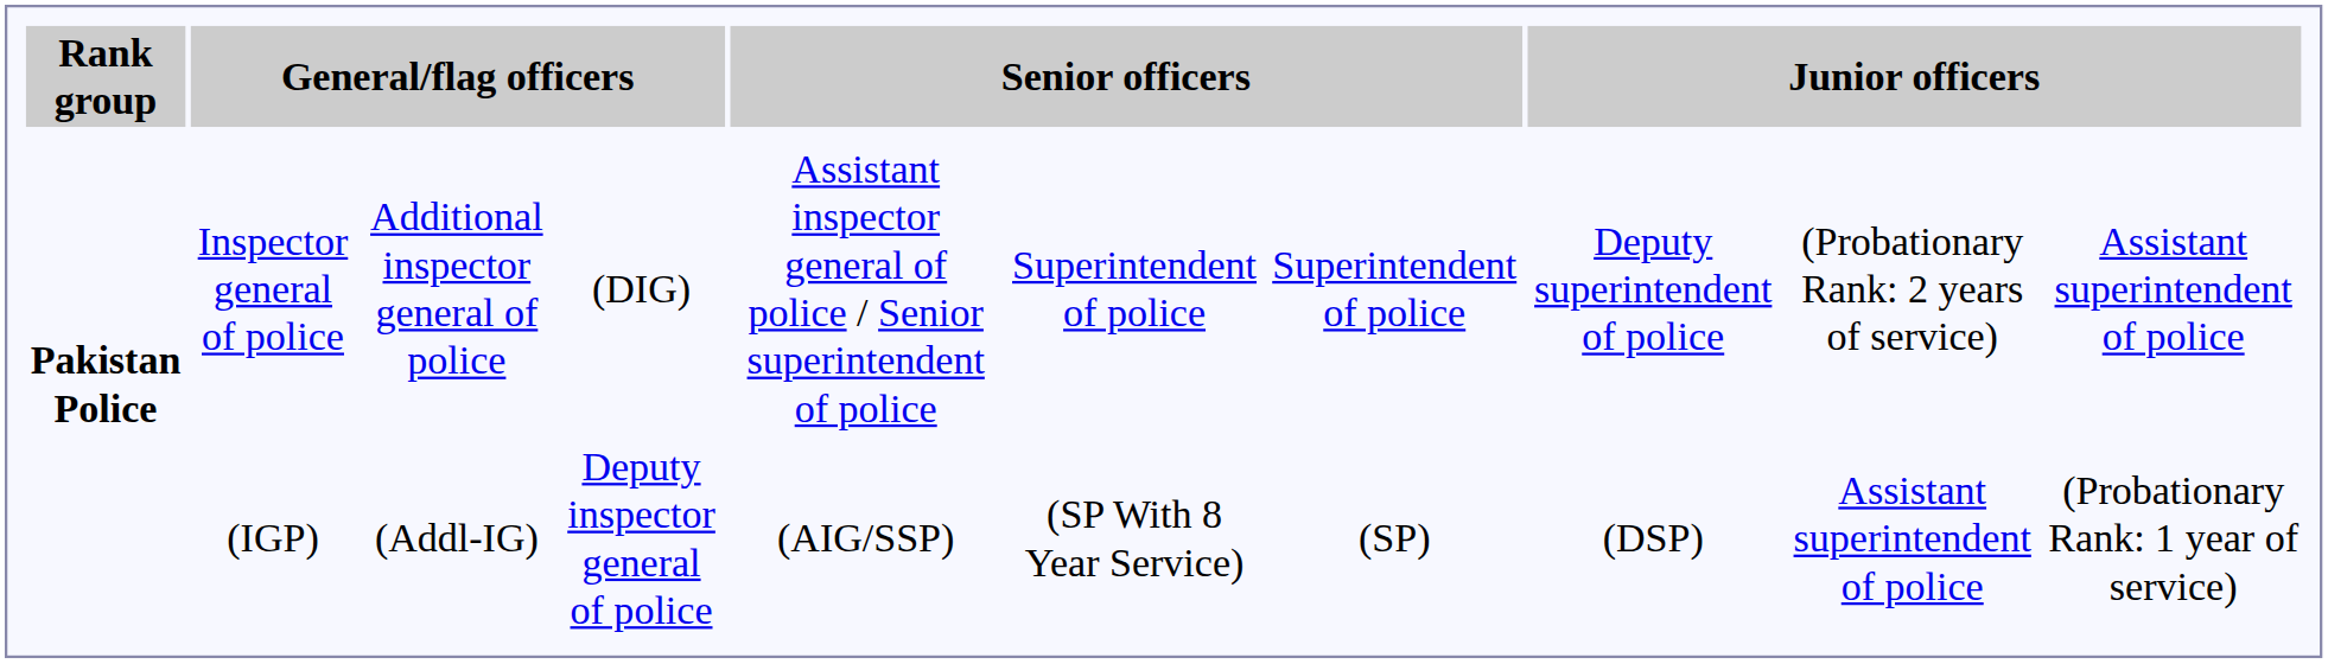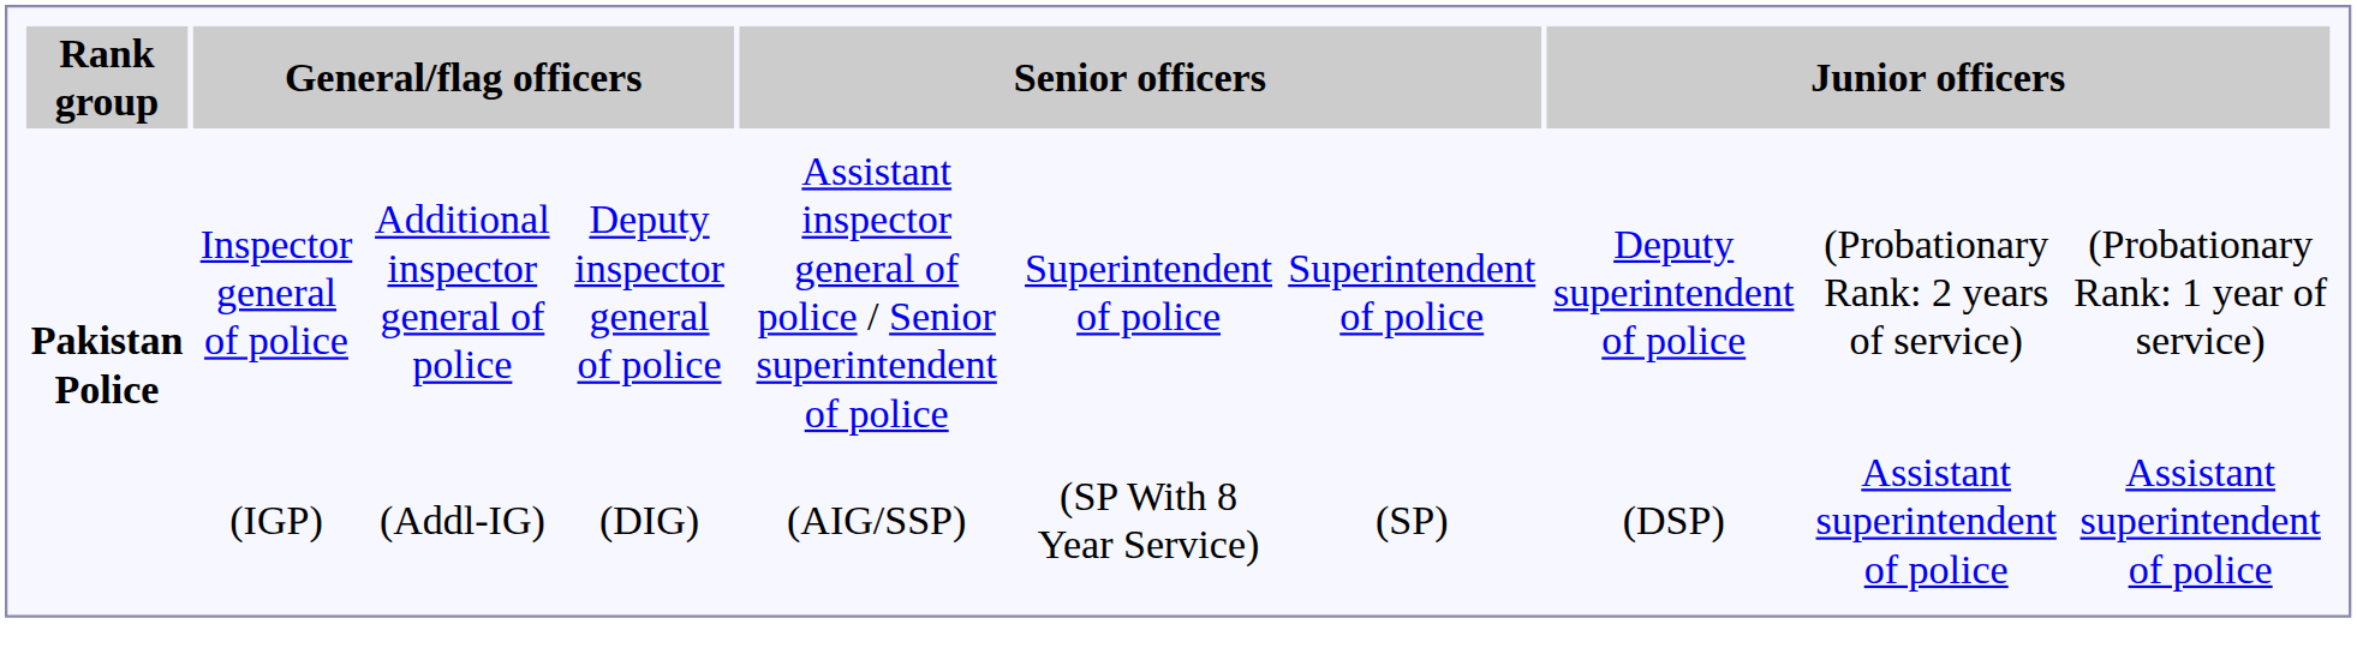 <table style="border:1px solid #8888aa; background-color:#f7f8ff; padding:5px; font-size:95%; margin: 0px 12px 12px 0px; text-align:center;">
 <tr style="background-color:#CCCCCC;">
 <th>Rank group</th>
 <th colspan="3">General/flag officers</th>
 <th colspan="3">Senior officers</th>
 <th colspan="3">Junior officers</th>
 </tr>
 <tr>
 <td rowspan="3"> <strong>Pakistan Police</strong></td>
 <td></td>
 <td></td>
 <td></td>
 <td></td>
 <td></td>
 <td></td>
 <td></td>
 <td></td>
 <td></td>
 </tr>
 <tr>
 <td><a href='#'>Inspector general of police</a></td>
 <td><a href='#'>Additional inspector general of police</a></td>
-<td>(DIG)</td>
+<td><a href='#'>Deputy inspector general of police</a></td>
 <td><a href='#'>Assistant inspector general of police</a> / <a href='#'>Senior superintendent of police</a></td>
 <td><a href='#'>Superintendent of police</a></td>
 <td><a href='#'>Superintendent of police</a></td>
 <td><a href='#'>Deputy superintendent of police</a></td>
 <td>(Probationary Rank: 2 years of service)</td>
-<td><a href='#'>Assistant superintendent of police</a></td>
+<td>(Probationary Rank: 1 year of service)</td>
 </tr>
 <tr>
 <td>(IGP)</td>
 <td>(Addl-IG)</td>
-<td><a href='#'>Deputy inspector general of police</a></td>
+<td>(DIG)</td>
 <td>(AIG/SSP)</td>
 <td>(SP With 8 Year Service)</td>
 <td>(SP)</td>
 <td>(DSP)</td>
 <td><a href='#'>Assistant superintendent of police</a></td>
-<td>(Probationary Rank: 1 year of service)</td>
+<td><a href='#'>Assistant superintendent of police</a></td>
 </tr>
 </table>
